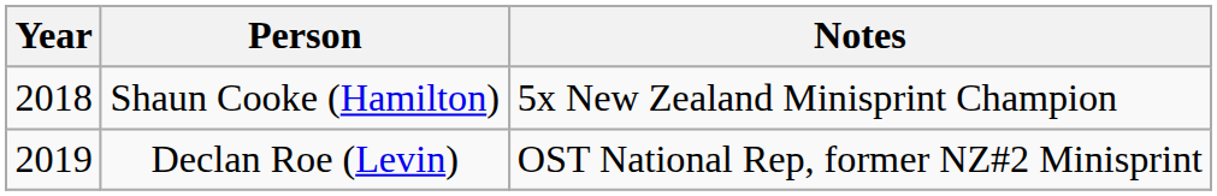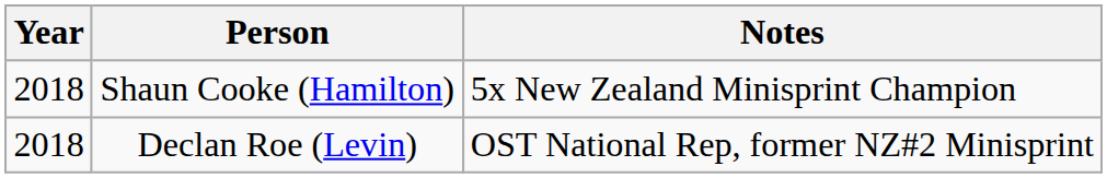 <table class="wikitable">
 <tr align=center>
 <th>Year</th>
 <th>Person</th>
 <th>Notes</th>
 </tr>
 <tr>
 <td align=center>2018</td>
 <td align=center>Shaun Cooke (<a href='#'>Hamilton</a>)</td>
 <td>5x New Zealand Minisprint Champion</td>
 </tr>
 <tr>
-<td align=center>2019</td>
+<td align=center>2018</td>
 <td align=center>Declan Roe (<a href='#'>Levin</a>)</td>
 <td>OST National Rep, former NZ#2 Minisprint</td>
 </tr>
 </table>
